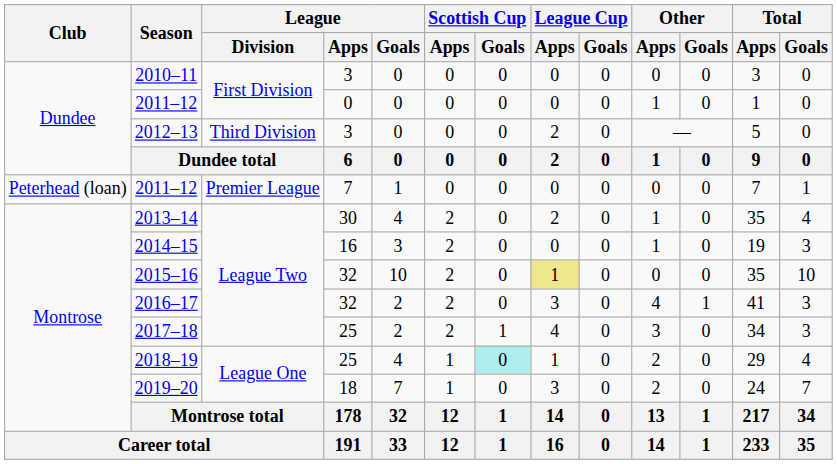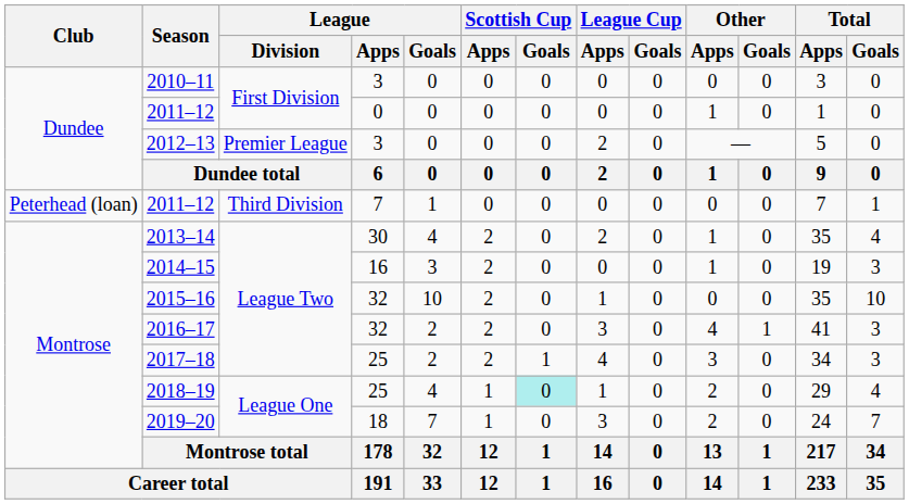 <table class="wikitable" style="text-align:center">
 <tr>
 <th rowspan="2">Club</th>
 <th rowspan="2">Season</th>
 <th colspan="3">League</th>
 <th colspan="2"><a href='#'>Scottish Cup</a></th>
 <th colspan="2"><a href='#'>League Cup</a></th>
 <th colspan="2">Other</th>
 <th colspan="2">Total</th>
 </tr>
 <tr>
 <th>Division</th>
 <th>Apps</th>
 <th>Goals</th>
 <th>Apps</th>
 <th>Goals</th>
 <th>Apps</th>
 <th>Goals</th>
 <th>Apps</th>
 <th>Goals</th>
 <th>Apps</th>
 <th>Goals</th>
 </tr>
 <tr>
 <td rowspan="4"><a href='#'>Dundee</a></td>
 <td><a href='#'>2010–11</a></td>
 <td rowspan="2"><a href='#'>First Division</a></td>
 <td>3</td>
 <td>0</td>
 <td>0</td>
 <td>0</td>
 <td>0</td>
 <td>0</td>
 <td>0</td>
 <td>0</td>
 <td>3</td>
 <td>0</td>
 </tr>
 <tr>
 <td><a href='#'>2011–12</a></td>
 <td>0</td>
 <td>0</td>
 <td>0</td>
 <td>0</td>
 <td>0</td>
 <td>0</td>
 <td>1</td>
 <td>0</td>
 <td>1</td>
 <td>0</td>
 </tr>
 <tr>
 <td><a href='#'>2012–13</a></td>
-<td><a href='#'>Third Division</a></td>
+<td><a href='#'>Premier League</a></td>
 <td>3</td>
 <td>0</td>
 <td>0</td>
 <td>0</td>
 <td>2</td>
 <td>0</td>
 <td colspan="2">—</td>
 <td>5</td>
 <td>0</td>
 </tr>
 <tr>
 <th colspan="2">Dundee total</th>
 <th>6</th>
 <th>0</th>
 <th>0</th>
 <th>0</th>
 <th>2</th>
 <th>0</th>
 <th>1</th>
 <th>0</th>
 <th>9</th>
 <th>0</th>
 </tr>
 <tr>
 <td><a href='#'>Peterhead</a> (loan)</td>
 <td><a href='#'>2011–12</a></td>
-<td><a href='#'>Premier League</a></td>
+<td><a href='#'>Third Division</a></td>
 <td>7</td>
 <td>1</td>
 <td>0</td>
 <td>0</td>
 <td>0</td>
 <td>0</td>
 <td>0</td>
 <td>0</td>
 <td>7</td>
 <td>1</td>
 </tr>
 <tr>
 <td rowspan="8"><a href='#'>Montrose</a></td>
 <td><a href='#'>2013–14</a></td>
 <td rowspan="5"><a href='#'>League Two</a></td>
 <td>30</td>
 <td>4</td>
 <td>2</td>
 <td>0</td>
 <td>2</td>
 <td>0</td>
 <td>1</td>
 <td>0</td>
 <td>35</td>
 <td>4</td>
 </tr>
 <tr>
 <td><a href='#'>2014–15</a></td>
 <td>16</td>
 <td>3</td>
 <td>2</td>
 <td>0</td>
 <td>0</td>
 <td>0</td>
 <td>1</td>
 <td>0</td>
 <td>19</td>
 <td>3</td>
 </tr>
 <tr>
 <td><a href='#'>2015–16</a></td>
 <td>32</td>
 <td>10</td>
 <td>2</td>
 <td>0</td>
-<td style="background: khaki;">1</td>
+<td>1</td>
 <td>0</td>
 <td>0</td>
 <td>0</td>
 <td>35</td>
 <td>10</td>
 </tr>
 <tr>
 <td><a href='#'>2016–17</a></td>
 <td>32</td>
 <td>2</td>
 <td>2</td>
 <td>0</td>
 <td>3</td>
 <td>0</td>
 <td>4</td>
 <td>1</td>
 <td>41</td>
 <td>3</td>
 </tr>
 <tr>
 <td><a href='#'>2017–18</a></td>
 <td>25</td>
 <td>2</td>
 <td>2</td>
 <td>1</td>
 <td>4</td>
 <td>0</td>
 <td>3</td>
 <td>0</td>
 <td>34</td>
 <td>3</td>
 </tr>
 <tr>
 <td><a href='#'>2018–19</a></td>
 <td rowspan="2"><a href='#'>League One</a></td>
 <td>25</td>
 <td>4</td>
 <td>1</td>
 <td style="background: paleturquoise;">0</td>
 <td>1</td>
 <td>0</td>
 <td>2</td>
 <td>0</td>
 <td>29</td>
 <td>4</td>
 </tr>
 <tr>
 <td><a href='#'>2019–20</a></td>
 <td>18</td>
 <td>7</td>
 <td>1</td>
 <td>0</td>
 <td>3</td>
 <td>0</td>
 <td>2</td>
 <td>0</td>
 <td>24</td>
 <td>7</td>
 </tr>
 <tr>
 <th colspan="2">Montrose total</th>
 <th>178</th>
 <th>32</th>
 <th>12</th>
 <th>1</th>
 <th>14</th>
 <th>0</th>
 <th>13</th>
 <th>1</th>
 <th>217</th>
 <th>34</th>
 </tr>
 <tr>
 <th colspan="3">Career total</th>
 <th>191</th>
 <th>33</th>
 <th>12</th>
 <th>1</th>
 <th>16</th>
 <th>0</th>
 <th>14</th>
 <th>1</th>
 <th>233</th>
 <th>35</th>
 </tr>
 </table>
